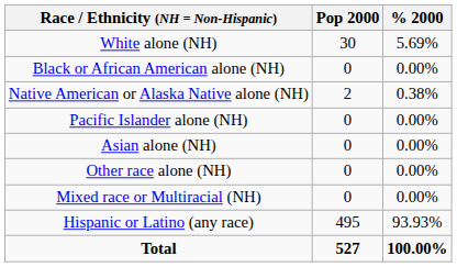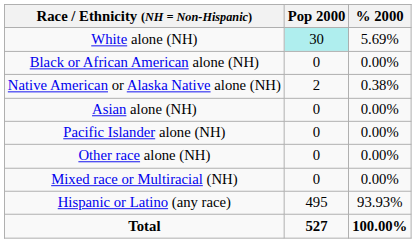 <table class="wikitable" style="text-align:center;">
 <tr>
 <th>Race / Ethnicity <small>(<em>NH = Non-Hispanic</em>)</small></th>
 <th>Pop 2000</th>
 <th>% 2000</th>
 </tr>
 <tr>
 <td><a href='#'>White</a> alone (NH)</td>
-<td>30</td>
+<td style="background: paleturquoise;">30</td>
 <td>5.69%</td>
 </tr>
 <tr>
 <td><a href='#'>Black or African American</a> alone (NH)</td>
 <td>0</td>
 <td>0.00%</td>
 </tr>
 <tr>
 <td><a href='#'>Native American</a> or <a href='#'>Alaska Native</a> alone (NH)</td>
 <td>2</td>
 <td>0.38%</td>
 </tr>
 <tr>
-<td><a href='#'>Pacific Islander</a> alone (NH)</td>
+<td><a href='#'>Asian</a> alone (NH)</td>
 <td>0</td>
 <td>0.00%</td>
 </tr>
 <tr>
-<td><a href='#'>Asian</a> alone (NH)</td>
+<td><a href='#'>Pacific Islander</a> alone (NH)</td>
 <td>0</td>
 <td>0.00%</td>
 </tr>
 <tr>
 <td><a href='#'>Other race</a> alone (NH)</td>
 <td>0</td>
 <td>0.00%</td>
 </tr>
 <tr>
 <td><a href='#'>Mixed race or Multiracial</a> (NH)</td>
 <td>0</td>
 <td>0.00%</td>
 </tr>
 <tr>
 <td><a href='#'>Hispanic or Latino</a> (any race)</td>
 <td>495</td>
 <td>93.93%</td>
 </tr>
 <tr>
 <td><strong>Total</strong></td>
 <td><strong>527</strong></td>
 <td><strong>100.00%</strong></td>
 </tr>
 </table>
